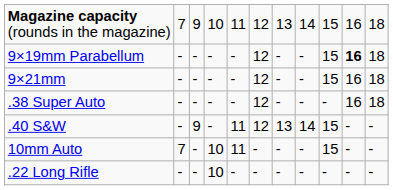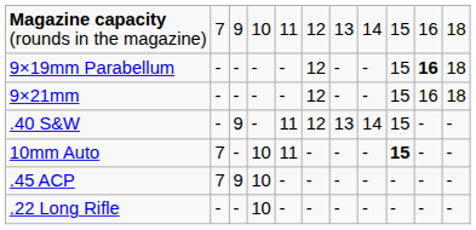 <table class="wikitable">
 <tr>
 <td><strong>Magazine capacity</strong><br>(rounds in the magazine)</td>
 <td>7</td>
 <td>9</td>
 <td>10</td>
 <td>11</td>
 <td>12</td>
 <td>13</td>
 <td>14</td>
 <td>15</td>
 <td>16</td>
 <td>18</td>
 </tr>
 <tr s>
 <td><a href='#'>9×19mm Parabellum</a></td>
 <td>-</td>
 <td>-</td>
 <td>-</td>
 <td>-</td>
 <td>12</td>
 <td>-</td>
 <td>-</td>
 <td>15</td>
 <td><strong>16</strong></td>
 <td>18</td>
 </tr>
 <tr>
 <td><a href='#'>9×21mm</a></td>
 <td>-</td>
 <td>-</td>
 <td>-</td>
 <td>-</td>
 <td>12</td>
 <td>-</td>
 <td>-</td>
 <td>15</td>
 <td>16</td>
 <td>18</td>
 </tr>
 <tr>
-<td><a href='#'>.38 Super Auto</a></td>
-<td>-</td>
-<td>-</td>
-<td>-</td>
-<td>-</td>
-<td>12</td>
-<td>-</td>
-<td>-</td>
-<td>-</td>
-<td>16</td>
-<td>18</td>
-</tr>
-<tr>
 <td><a href='#'>.40 S&W</a></td>
 <td>-</td>
 <td>9</td>
 <td>-</td>
 <td>11</td>
 <td>12</td>
 <td>13</td>
 <td>14</td>
 <td>15</td>
 <td>-</td>
 <td>-</td>
 </tr>
 <tr>
 <td><a href='#'>10mm Auto</a></td>
 <td>7</td>
 <td>-</td>
 <td>10</td>
 <td>11</td>
 <td>-</td>
 <td>-</td>
 <td>-</td>
-<td>15</td>
+<td><strong>15</strong></td>
+<td>-</td>
+<td>-</td>
+</tr>
+<tr>
+<td><a href='#'>.45 ACP</a></td>
+<td>7</td>
+<td>9</td>
+<td>10</td>
+<td>-</td>
+<td>-</td>
+<td>-</td>
+<td>-</td>
+<td>-</td>
 <td>-</td>
 <td>-</td>
 </tr>
 <tr>
 <td><a href='#'>.22 Long Rifle</a></td>
 <td>-</td>
 <td>-</td>
 <td>10</td>
 <td>-</td>
 <td>-</td>
 <td>-</td>
 <td>-</td>
 <td>-</td>
 <td>-</td>
 <td>-</td>
 </tr>
 </table>
